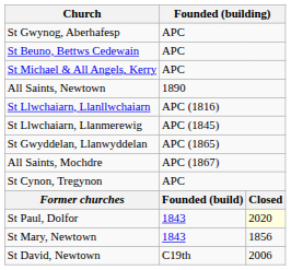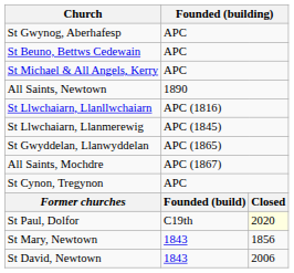 <table class="wikitable">
 <tr>
 <th>Church</th>
 <th colspan="2">Founded (building)</th>
 </tr>
 <tr>
 <td>St Gwynog, Aberhafesp</td>
 <td colspan="2">APC</td>
 </tr>
 <tr>
 <td><a href='#'>St Beuno, Bettws Cedewain</a></td>
 <td colspan="2">APC</td>
 </tr>
 <tr>
 <td><a href='#'>St Michael & All Angels, Kerry</a></td>
 <td colspan="2">APC</td>
 </tr>
 <tr>
 <td>All Saints, Newtown</td>
 <td colspan="2">1890</td>
 </tr>
 <tr>
 <td><a href='#'>St Llwchaiarn, Llanllwchaiarn</a></td>
 <td colspan="2">APC (1816)</td>
 </tr>
 <tr>
 <td>St Llwchaiarn, Llanmerewig</td>
 <td colspan="2">APC (1845)</td>
 </tr>
 <tr>
 <td>St Gwyddelan, Llanwyddelan</td>
 <td colspan="2">APC (1865)</td>
 </tr>
 <tr>
 <td>All Saints, Mochdre</td>
 <td colspan="2">APC (1867)</td>
 </tr>
 <tr>
 <td>St Cynon, Tregynon</td>
 <td colspan="2">APC</td>
 </tr>
 <tr>
 <th><em>Former churches</em></th>
 <th>Founded (build)</th>
 <th>Closed</th>
 </tr>
 <tr>
 <td>St Paul, Dolfor</td>
-<td><a href='#'>1843</a></td>
+<td>C19th</td>
 <td style="background: lightyellow;">2020</td>
 </tr>
 <tr>
 <td>St Mary, Newtown</td>
 <td><a href='#'>1843</a></td>
 <td>1856</td>
 </tr>
 <tr>
 <td>St David, Newtown</td>
-<td>C19th</td>
+<td><a href='#'>1843</a></td>
 <td>2006</td>
 </tr>
 </table>
